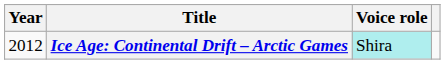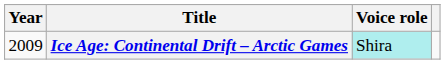 <table class="wikitable plainrowheaders" style="margin-right: 0;">
 <tr>
 <th scope="col">Year</th>
 <th scope="col">Title</th>
 <th scope="col">Voice role</th>
 <th scope="col"></th>
 </tr>
 <tr>
-<td>2012</td>
+<td>2009</td>
 <th scope="row"><em><a href='#'>Ice Age: Continental Drift – Arctic Games</a></em></th>
 <td style="background: paleturquoise;">Shira</td>
 <td style="text-align: center;"></td>
 </tr>
 </table>
